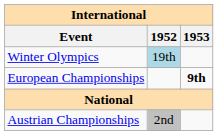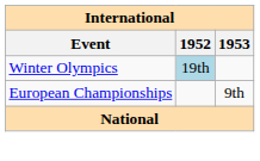 <table class="wikitable" style="text-align:center">
 <tr>
 <th style="background-color: #ffdead; " colspan=3 align=center>International</th>
 </tr>
 <tr>
 <th>Event</th>
 <th>1952</th>
 <th>1953</th>
 </tr>
 <tr>
 <td align=left><a href='#'>Winter Olympics</a></td>
 <td style="background: lightblue;">19th</td>
 <td></td>
 </tr>
 <tr>
 <td align=left><a href='#'>European Championships</a></td>
 <td></td>
-<td><strong>9th</strong></td>
+<td>9th</td>
 </tr>
 <tr>
 <th style="background-color: #ffdead; " colspan=3 align=center>National</th>
 </tr>
-<tr>
-<td align=left><a href='#'>Austrian Championships</a></td>
-<td bgcolor=silver>2nd</td>
-<td></td>
-</tr>
 </table>
